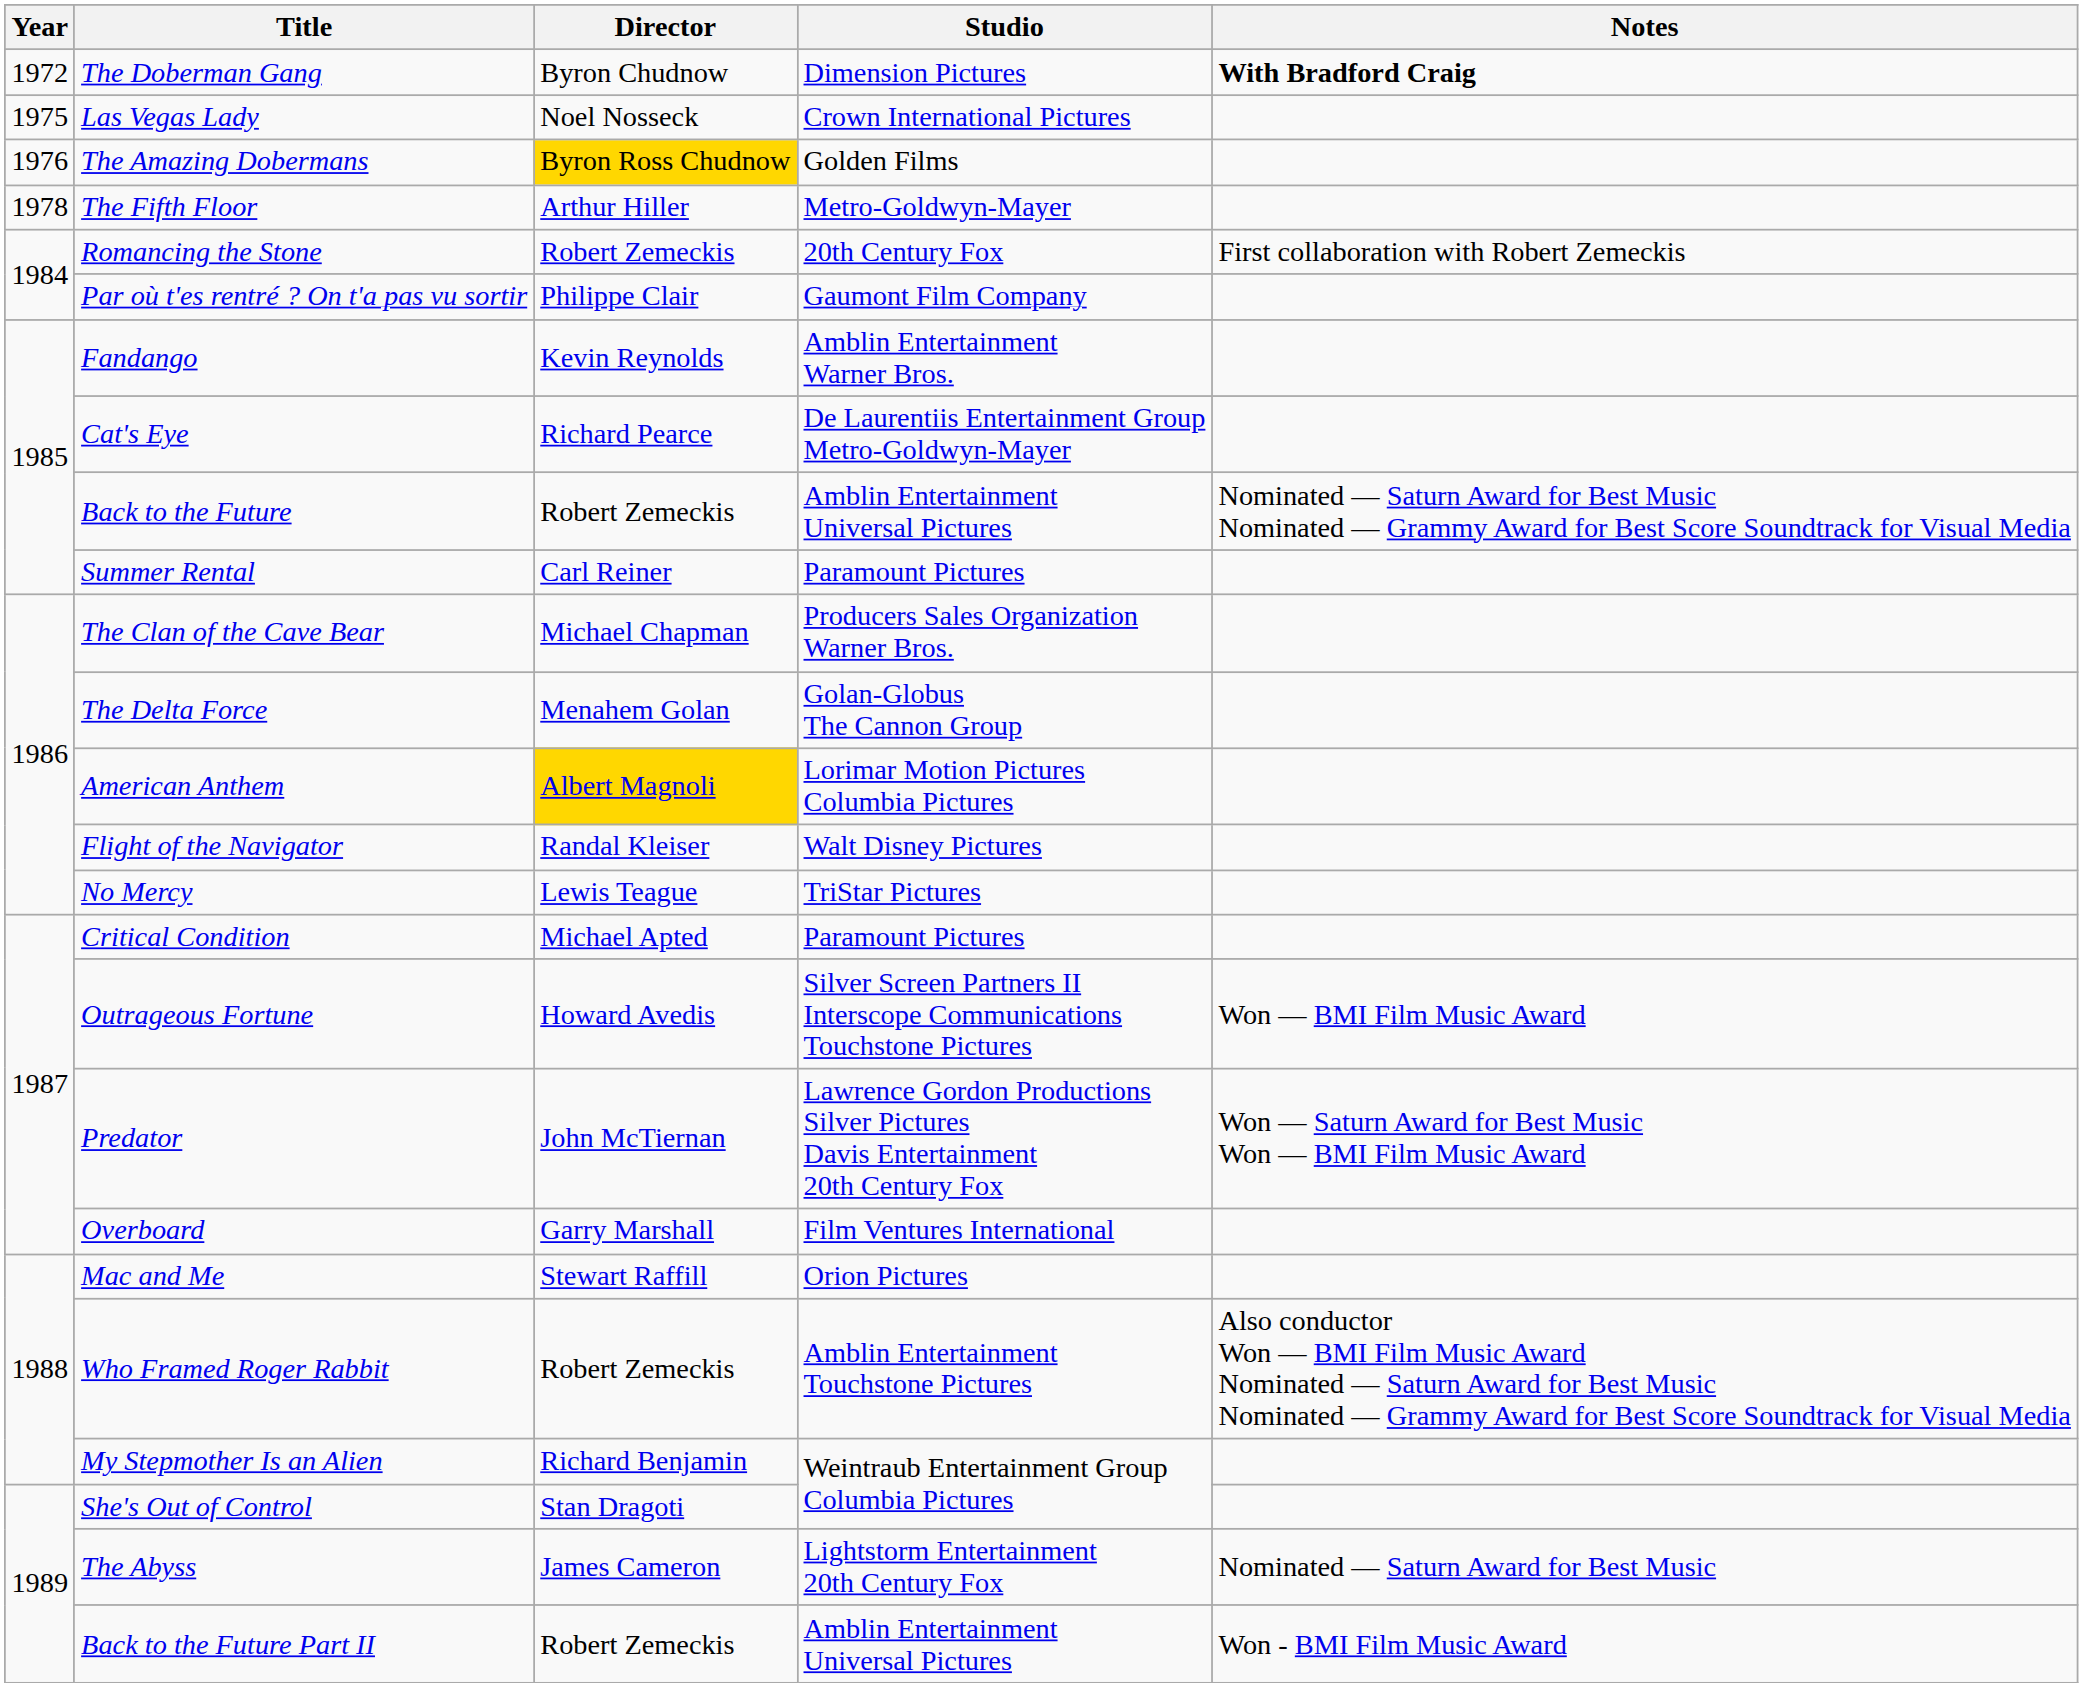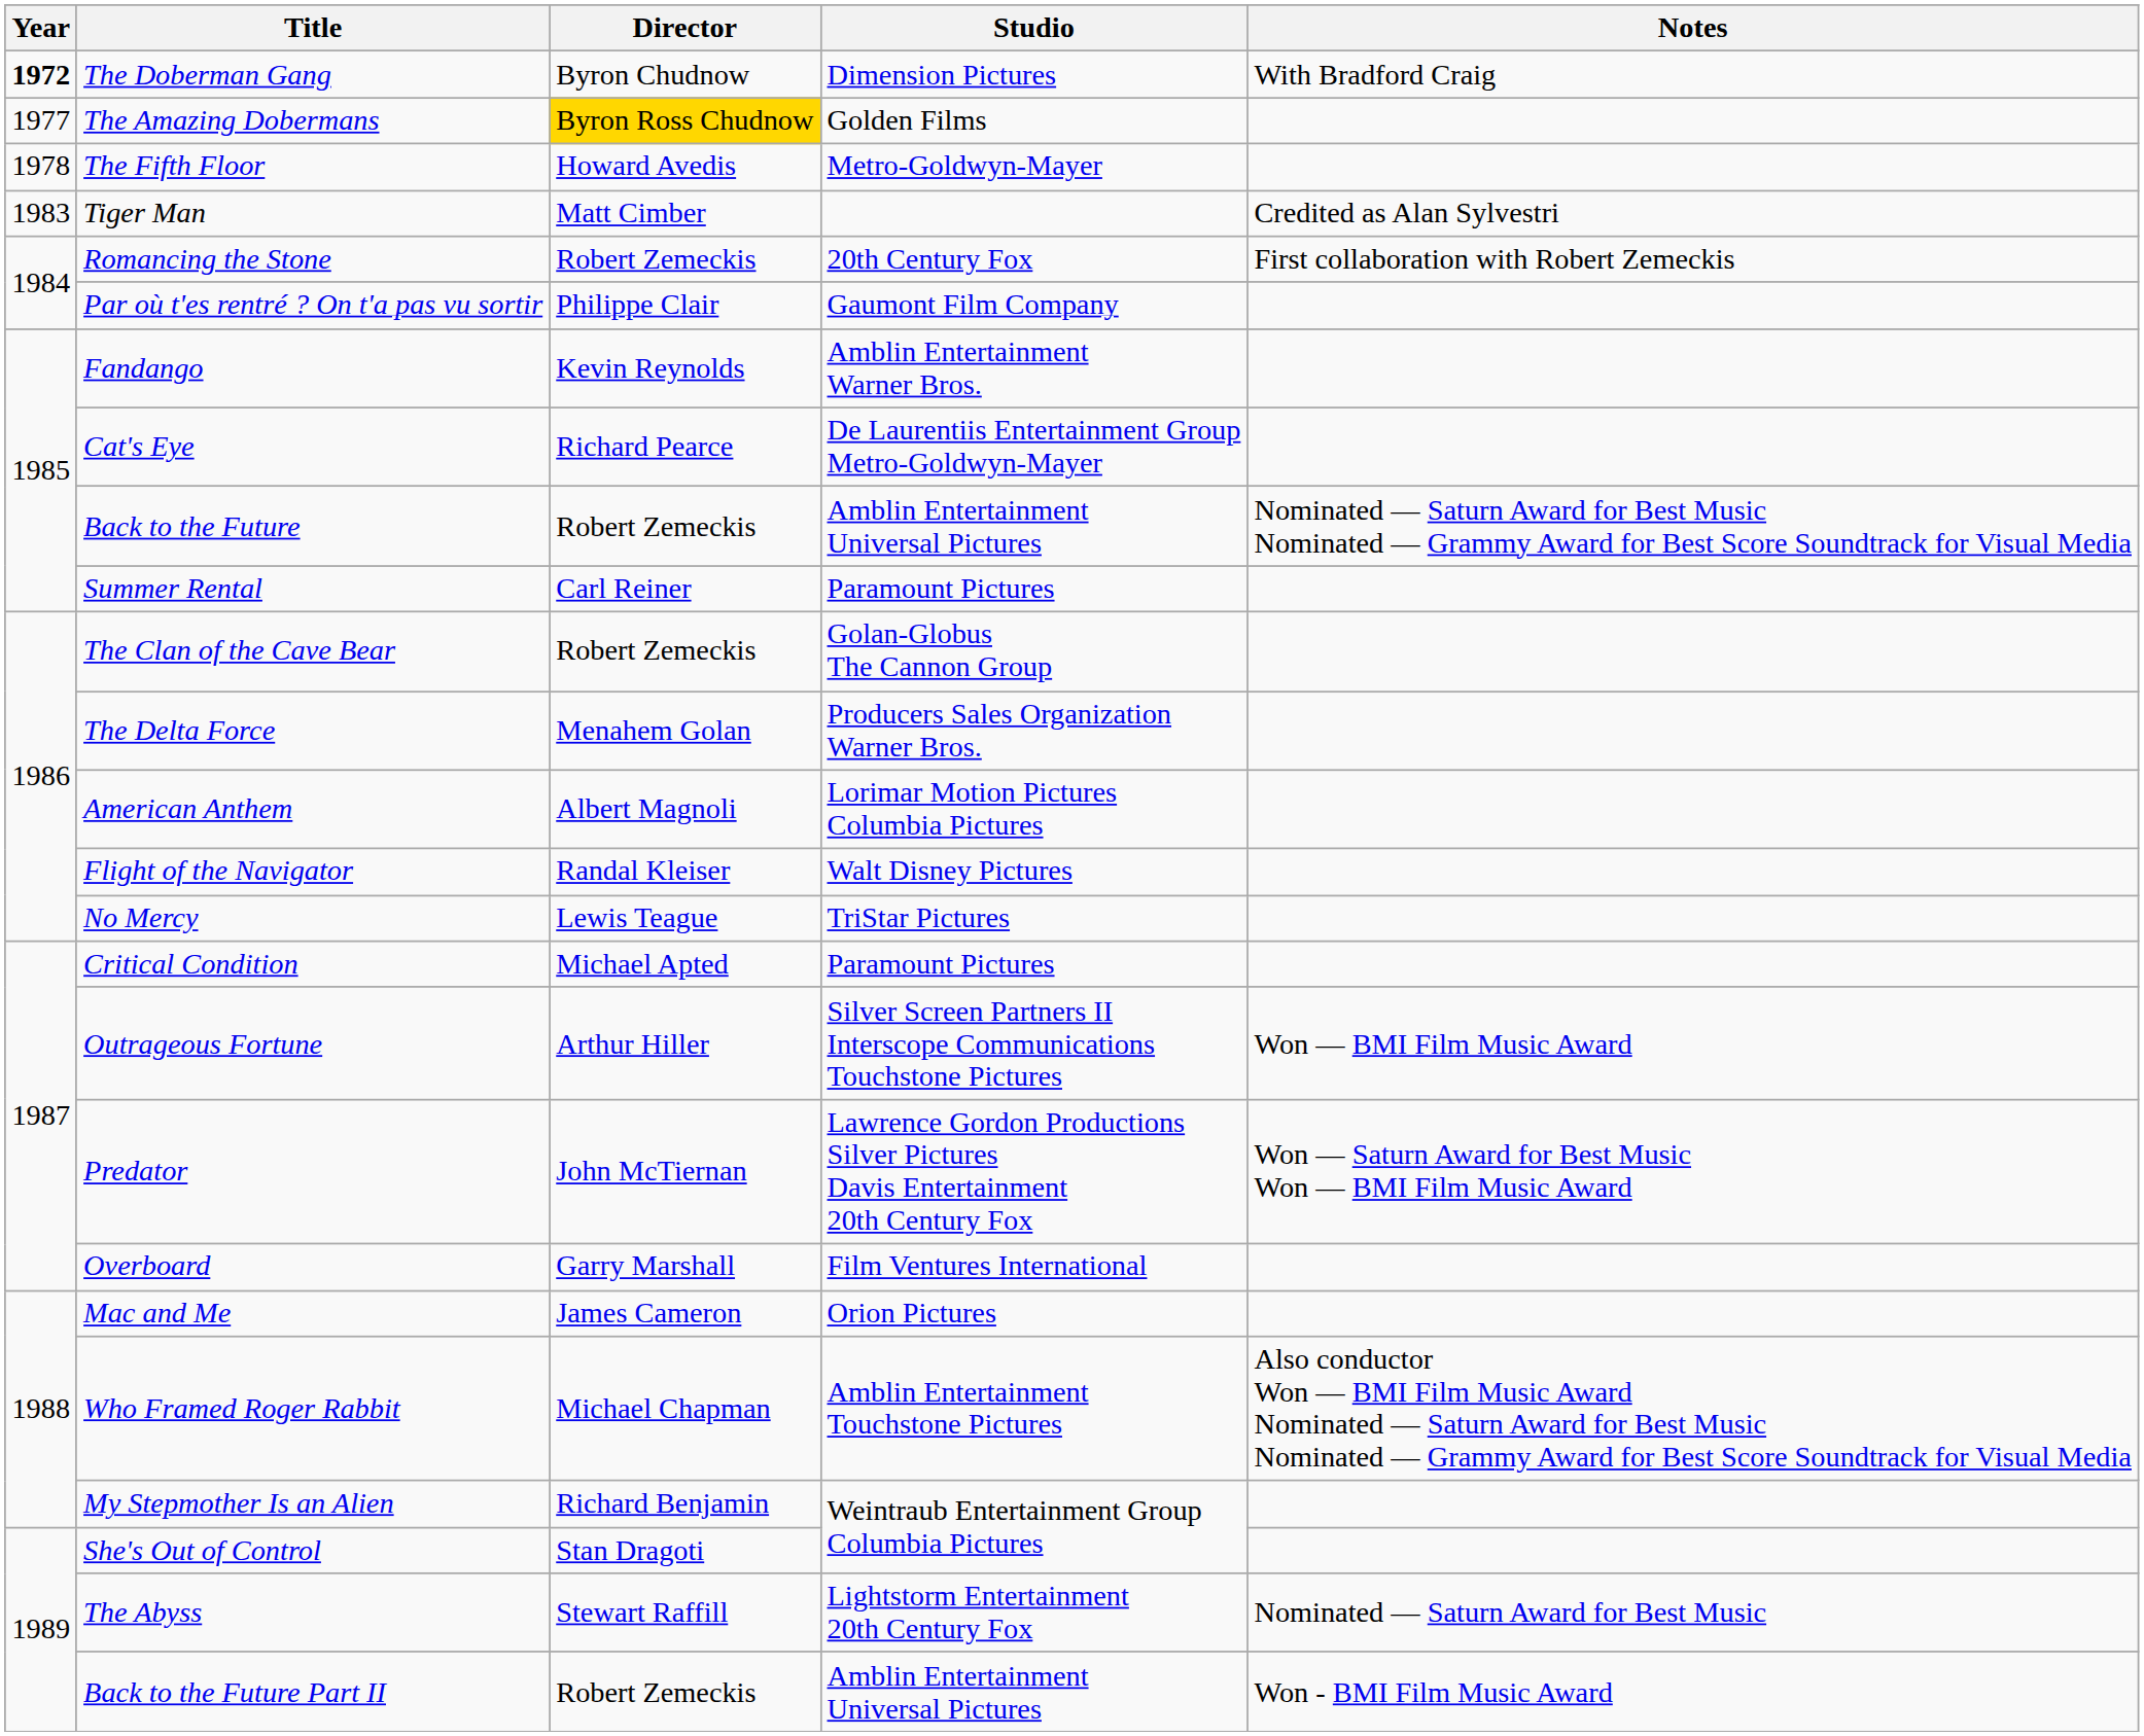 <table class="wikitable sortable">
 <tr>
 <th>Year</th>
 <th>Title</th>
 <th>Director</th>
 <th>Studio</th>
 <th>Notes</th>
 </tr>
 <tr>
-<td>1972</td>
+<td><strong>1972</strong></td>
 <td><em><a href='#'>The Doberman Gang</a></em></td>
 <td>Byron Chudnow</td>
 <td><a href='#'>Dimension Pictures</a></td>
-<td><strong>With Bradford Craig</strong></td>
+<td>With Bradford Craig</td>
 </tr>
 <tr>
-<td>1975</td>
-<td><em><a href='#'>Las Vegas Lady</a></em></td>
-<td>Noel Nosseck</td>
-<td><a href='#'>Crown International Pictures</a></td>
-<td></td>
-</tr>
-<tr>
-<td>1976</td>
+<td>1977</td>
 <td><em><a href='#'>The Amazing Dobermans</a></em></td>
 <td style="background: gold;">Byron Ross Chudnow</td>
 <td>Golden Films</td>
 <td></td>
 </tr>
 <tr>
 <td>1978</td>
 <td><em><a href='#'>The Fifth Floor</a></em></td>
-<td><a href='#'>Arthur Hiller</a></td>
+<td><a href='#'>Howard Avedis</a></td>
 <td><a href='#'>Metro-Goldwyn-Mayer</a></td>
+</tr>
+<tr>
+<td>1983</td>
+<td><em>Tiger Man</em></td>
+<td><a href='#'>Matt Cimber</a></td>
+<td></td>
+<td>Credited as Alan Sylvestri</td>
 </tr>
 <tr>
 <td rowspan=2>1984</td>
 <td><em><a href='#'>Romancing the Stone</a></em></td>
 <td><a href='#'>Robert Zemeckis</a></td>
 <td><a href='#'>20th Century Fox</a></td>
 <td>First collaboration with Robert Zemeckis</td>
 </tr>
 <tr>
 <td><em><a href='#'>Par où t'es rentré ? On t'a pas vu sortir</a></em></td>
 <td><a href='#'>Philippe Clair</a></td>
 <td><a href='#'>Gaumont Film Company</a></td>
 <td></td>
 </tr>
 <tr>
 <td rowspan="4">1985</td>
 <td><em><a href='#'>Fandango</a></em></td>
 <td><a href='#'>Kevin Reynolds</a></td>
 <td><a href='#'>Amblin Entertainment</a><br><a href='#'>Warner Bros.</a></td>
 <td></td>
 </tr>
 <tr>
 <td><em><a href='#'>Cat's Eye</a></em></td>
 <td><a href='#'>Richard Pearce</a></td>
 <td><a href='#'>De Laurentiis Entertainment Group</a><br><a href='#'>Metro-Goldwyn-Mayer</a></td>
 <td></td>
 </tr>
 <tr>
 <td><em><a href='#'>Back to the Future</a></em></td>
 <td>Robert Zemeckis</td>
 <td><a href='#'>Amblin Entertainment</a><br><a href='#'>Universal Pictures</a></td>
 <td>Nominated — <a href='#'>Saturn Award for Best Music</a><br>Nominated — <a href='#'>Grammy Award for Best Score Soundtrack for Visual Media</a></td>
 </tr>
 <tr>
 <td><em><a href='#'>Summer Rental</a></em></td>
 <td><a href='#'>Carl Reiner</a></td>
 <td><a href='#'>Paramount Pictures</a></td>
 <td></td>
 </tr>
 <tr>
 <td rowspan="5">1986</td>
 <td><em><a href='#'>The Clan of the Cave Bear</a></em></td>
-<td><a href='#'>Michael Chapman</a></td>
-<td><a href='#'>Producers Sales Organization</a><br><a href='#'>Warner Bros.</a></td>
+<td>Robert Zemeckis</td>
+<td><a href='#'>Golan-Globus</a><br><a href='#'>The Cannon Group</a></td>
 <td></td>
 </tr>
 <tr>
 <td><em><a href='#'>The Delta Force</a></em></td>
 <td><a href='#'>Menahem Golan</a></td>
-<td><a href='#'>Golan-Globus</a><br><a href='#'>The Cannon Group</a></td>
+<td><a href='#'>Producers Sales Organization</a><br><a href='#'>Warner Bros.</a></td>
 <td></td>
 </tr>
 <tr>
 <td><em><a href='#'>American Anthem</a></em></td>
-<td style="background: gold;"><a href='#'>Albert Magnoli</a></td>
+<td><a href='#'>Albert Magnoli</a></td>
 <td><a href='#'>Lorimar Motion Pictures</a><br><a href='#'>Columbia Pictures</a></td>
 <td></td>
 </tr>
 <tr>
 <td><em><a href='#'>Flight of the Navigator</a></em></td>
 <td><a href='#'>Randal Kleiser</a></td>
 <td><a href='#'>Walt Disney Pictures</a></td>
 <td></td>
 </tr>
 <tr>
 <td><em><a href='#'>No Mercy</a></em></td>
 <td><a href='#'>Lewis Teague</a></td>
 <td><a href='#'>TriStar Pictures</a></td>
 <td></td>
 </tr>
 <tr>
 <td rowspan="4">1987</td>
 <td><em><a href='#'>Critical Condition</a></em></td>
 <td><a href='#'>Michael Apted</a></td>
 <td><a href='#'>Paramount Pictures</a></td>
 <td></td>
 </tr>
 <tr>
 <td><em><a href='#'>Outrageous Fortune</a></em></td>
-<td><a href='#'>Howard Avedis</a></td>
+<td><a href='#'>Arthur Hiller</a></td>
 <td><a href='#'>Silver Screen Partners II</a><br><a href='#'>Interscope Communications</a><br><a href='#'>Touchstone Pictures</a></td>
 <td>Won — <a href='#'>BMI Film Music Award</a></td>
 </tr>
 <tr>
 <td><em><a href='#'>Predator</a></em></td>
 <td><a href='#'>John McTiernan</a></td>
 <td><a href='#'>Lawrence Gordon Productions</a><br><a href='#'>Silver Pictures</a><br><a href='#'>Davis Entertainment</a><br><a href='#'>20th Century Fox</a></td>
 <td>Won — <a href='#'>Saturn Award for Best Music</a><br>Won — <a href='#'>BMI Film Music Award</a></td>
 </tr>
 <tr>
 <td><em><a href='#'>Overboard</a></em></td>
 <td><a href='#'>Garry Marshall</a></td>
 <td><a href='#'>Film Ventures International</a></td>
 <td></td>
 </tr>
 <tr>
 <td rowspan="3">1988</td>
 <td><em><a href='#'>Mac and Me</a></em></td>
-<td><a href='#'>Stewart Raffill</a></td>
+<td><a href='#'>James Cameron</a></td>
 <td><a href='#'>Orion Pictures</a></td>
 <td></td>
 </tr>
 <tr>
 <td><em><a href='#'>Who Framed Roger Rabbit</a></em></td>
-<td>Robert Zemeckis</td>
+<td><a href='#'>Michael Chapman</a></td>
 <td><a href='#'>Amblin Entertainment</a><br><a href='#'>Touchstone Pictures</a></td>
 <td>Also conductor<br>Won — <a href='#'>BMI Film Music Award</a><br>Nominated — <a href='#'>Saturn Award for Best Music</a><br>Nominated — <a href='#'>Grammy Award for Best Score Soundtrack for Visual Media</a></td>
 </tr>
 <tr>
 <td><em><a href='#'>My Stepmother Is an Alien</a></em></td>
 <td><a href='#'>Richard Benjamin</a></td>
 <td rowspan="2">Weintraub Entertainment Group<br><a href='#'>Columbia Pictures</a></td>
 <td></td>
 </tr>
 <tr>
 <td rowspan="3">1989</td>
 <td><em><a href='#'>She's Out of Control</a></em></td>
 <td><a href='#'>Stan Dragoti</a></td>
 <td></td>
 </tr>
 <tr>
 <td><em><a href='#'>The Abyss</a></em></td>
-<td><a href='#'>James Cameron</a></td>
+<td><a href='#'>Stewart Raffill</a></td>
 <td><a href='#'>Lightstorm Entertainment</a> <br><a href='#'>20th Century Fox</a></td>
 <td>Nominated — <a href='#'>Saturn Award for Best Music</a></td>
 </tr>
 <tr>
 <td><em><a href='#'>Back to the Future Part II</a></em></td>
 <td>Robert Zemeckis</td>
 <td><a href='#'>Amblin Entertainment</a><br><a href='#'>Universal Pictures</a></td>
 <td>Won - <a href='#'>BMI Film Music Award</a></td>
 </tr>
 </table>
